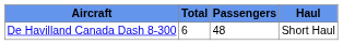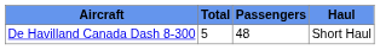 <table class="toccolours" border="1" cellpadding="3" style="border-collapse:collapse">
 <tr bgcolor=#6495ED>
 <th>Aircraft</th>
 <th>Total</th>
 <th>Passengers</th>
 <th>Haul</th>
 </tr>
 <tr>
 <td><a href='#'>De Havilland Canada Dash 8-300</a></td>
-<td>6</td>
+<td>5</td>
 <td>48</td>
 <td>Short Haul</td>
 </tr>
 </table>
